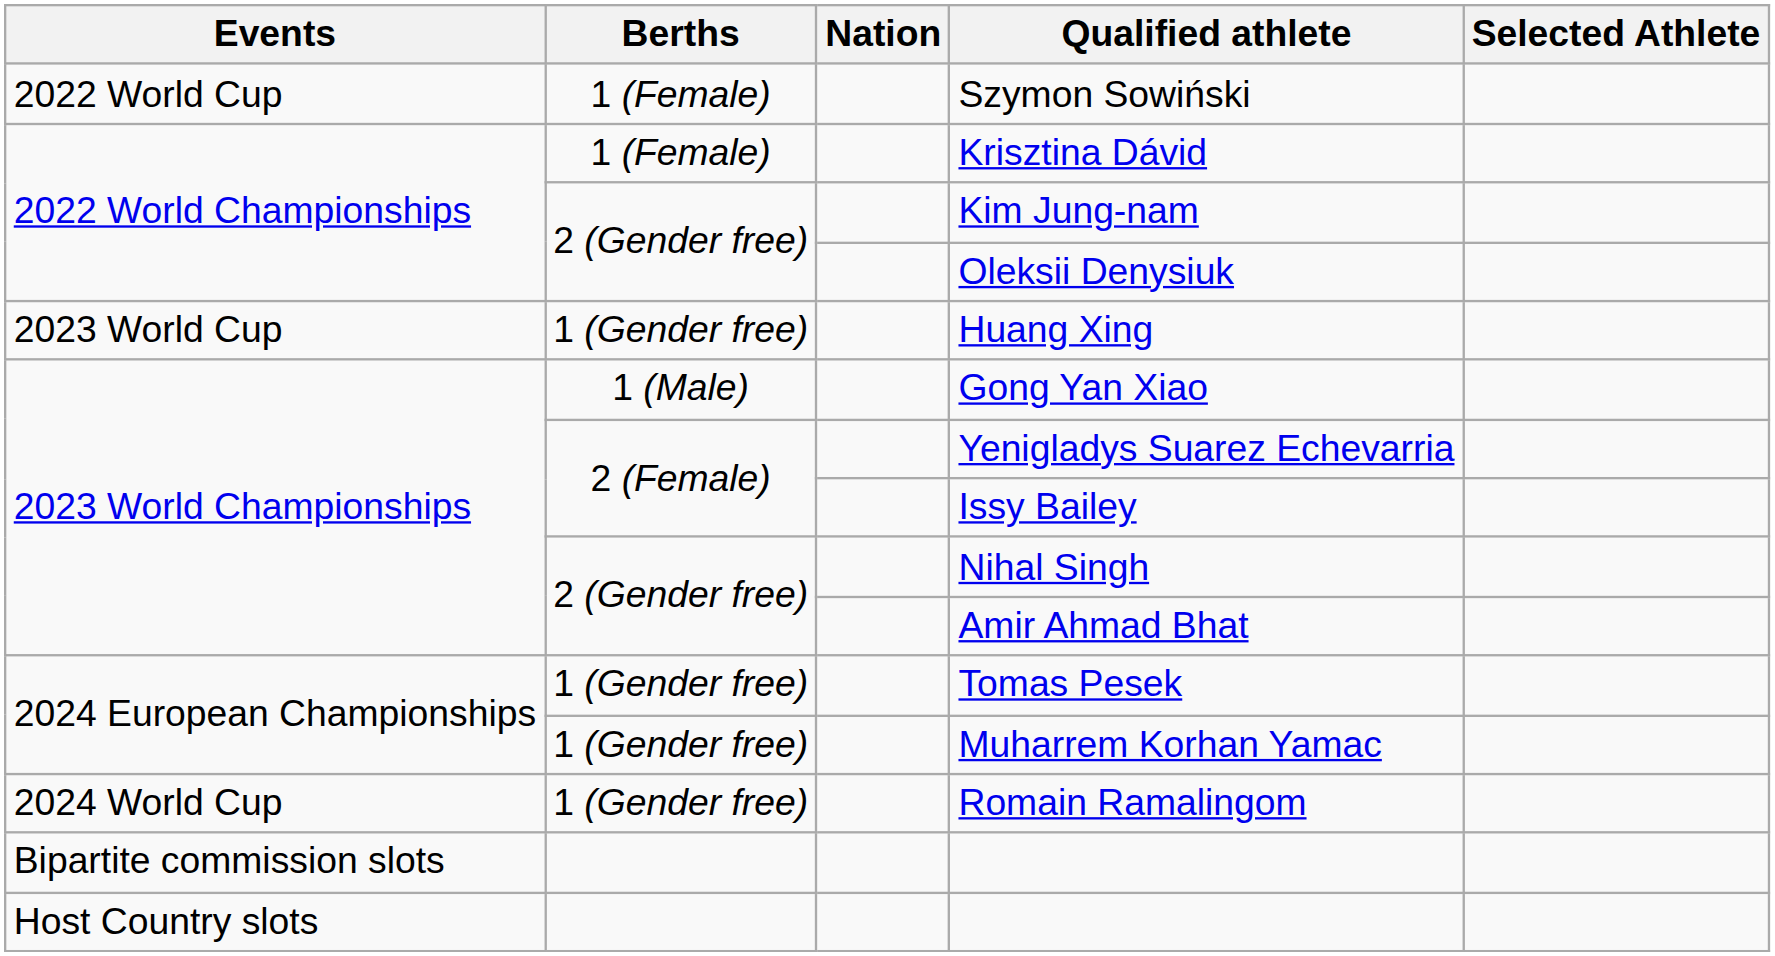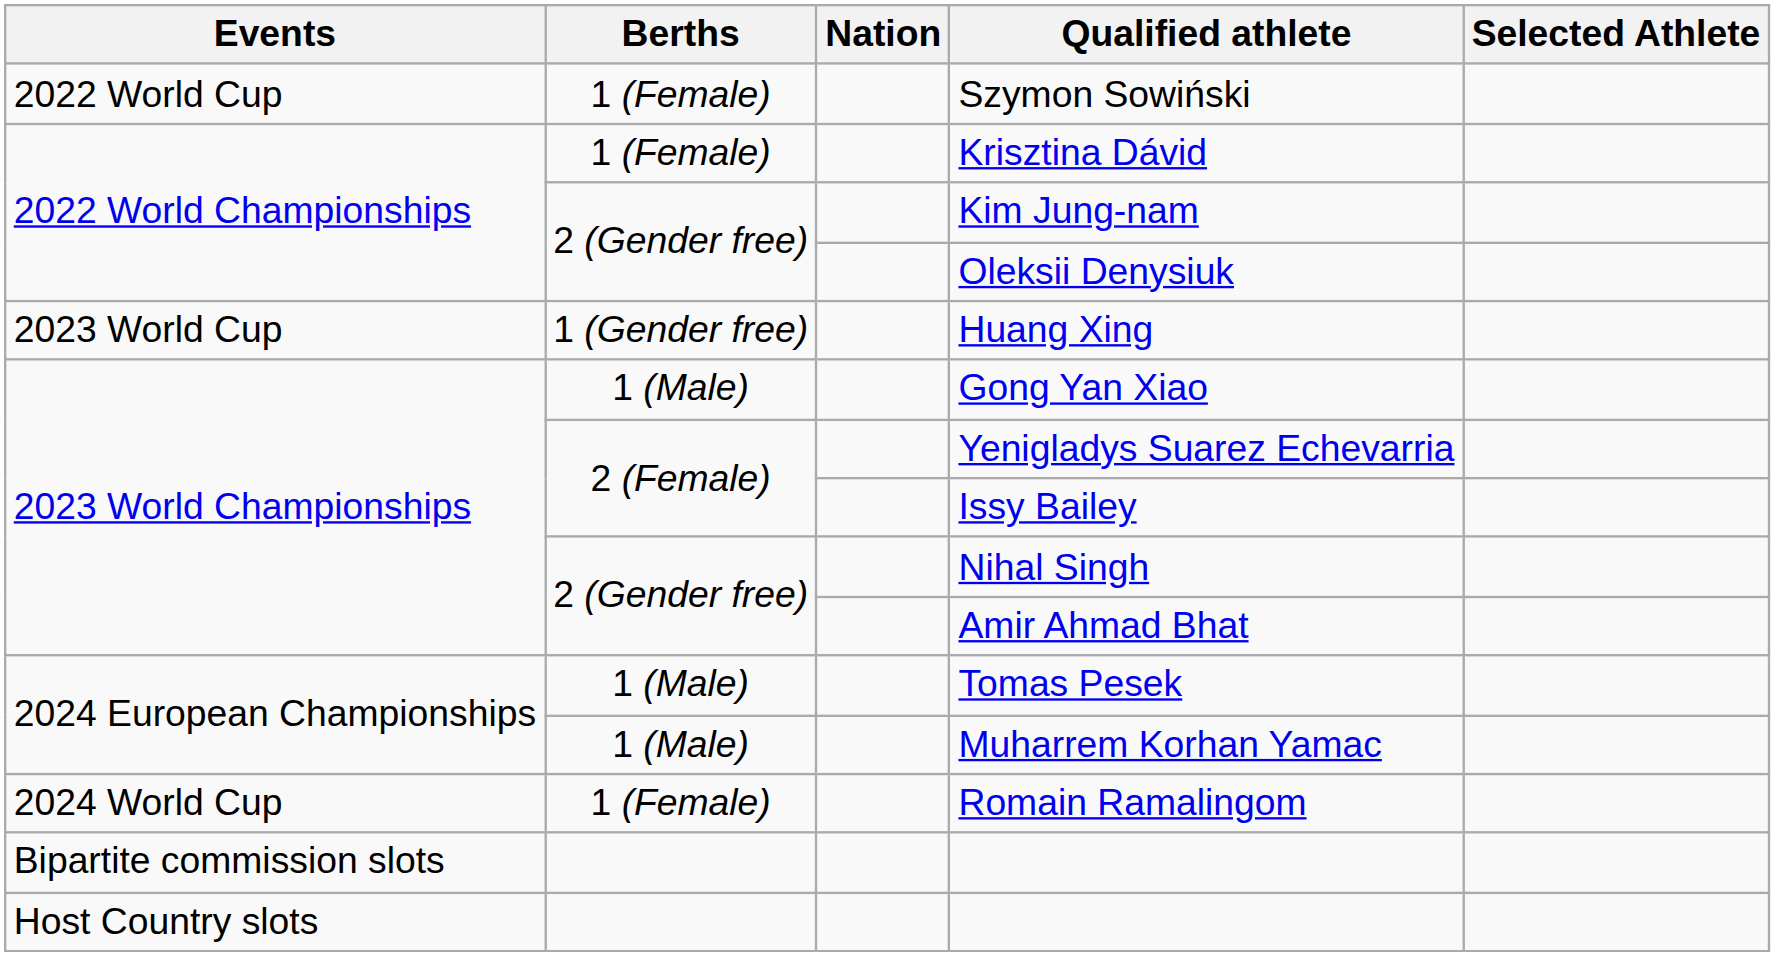 <table class="wikitable">
 <tr>
 <th>Events</th>
 <th>Berths</th>
 <th>Nation</th>
 <th>Qualified athlete</th>
 <th>Selected Athlete</th>
 </tr>
 <tr>
 <td>2022 World Cup</td>
 <td align=center>1 <em>(Female)</em></td>
 <td></td>
 <td>Szymon Sowiński</td>
 <td></td>
 </tr>
 <tr>
 <td rowspan="3"><a href='#'>2022 World Championships</a></td>
 <td align=center>1 <em>(Female)</em></td>
 <td></td>
 <td><a href='#'>Krisztina Dávid</a></td>
 <td></td>
 </tr>
 <tr>
 <td rowspan="2" align=center>2 <em>(Gender free)</em></td>
 <td></td>
 <td><a href='#'>Kim Jung-nam</a></td>
 <td></td>
 </tr>
 <tr>
 <td></td>
 <td><a href='#'>Oleksii Denysiuk</a></td>
 <td></td>
 </tr>
 <tr>
 <td>2023 World Cup</td>
 <td align=center>1 <em>(Gender free)</em></td>
 <td></td>
 <td><a href='#'>Huang Xing</a></td>
 <td></td>
 </tr>
 <tr>
 <td rowspan="5"><a href='#'>2023 World Championships</a></td>
 <td align=center>1 <em>(Male)</em></td>
 <td></td>
 <td><a href='#'>Gong Yan Xiao</a></td>
 <td></td>
 </tr>
 <tr>
 <td rowspan="2" align=center>2 <em>(Female)</em></td>
 <td></td>
 <td><a href='#'>Yenigladys Suarez Echevarria</a></td>
 <td></td>
 </tr>
 <tr>
 <td></td>
 <td><a href='#'>Issy Bailey</a></td>
 <td></td>
 </tr>
 <tr>
 <td rowspan="2" align=center>2 <em>(Gender free)</em></td>
 <td></td>
 <td><a href='#'>Nihal Singh</a></td>
 <td></td>
 </tr>
 <tr>
 <td></td>
 <td><a href='#'>Amir Ahmad Bhat</a></td>
 <td></td>
 </tr>
 <tr>
 <td rowspan="2">2024 European Championships</td>
-<td align=center>1 <em>(Gender free)</em></td>
+<td align=center>1 <em>(Male)</em></td>
 <td></td>
 <td><a href='#'>Tomas Pesek</a></td>
 <td></td>
 </tr>
 <tr>
-<td align=center>1 <em>(Gender free)</em></td>
+<td align=center>1 <em>(Male)</em></td>
 <td></td>
 <td><a href='#'>Muharrem Korhan Yamac</a></td>
 <td></td>
 </tr>
 <tr>
 <td>2024 World Cup</td>
-<td align=center>1 <em>(Gender free)</em></td>
+<td align=center>1 <em>(Female)</em></td>
 <td></td>
 <td><a href='#'>Romain Ramalingom</a></td>
 <td></td>
 </tr>
 <tr>
 <td>Bipartite commission slots</td>
 <td></td>
 <td></td>
 <td></td>
 <td></td>
 </tr>
 <tr>
 <td>Host Country slots</td>
 <td></td>
 <td></td>
 <td></td>
 <td></td>
 </tr>
 </table>
